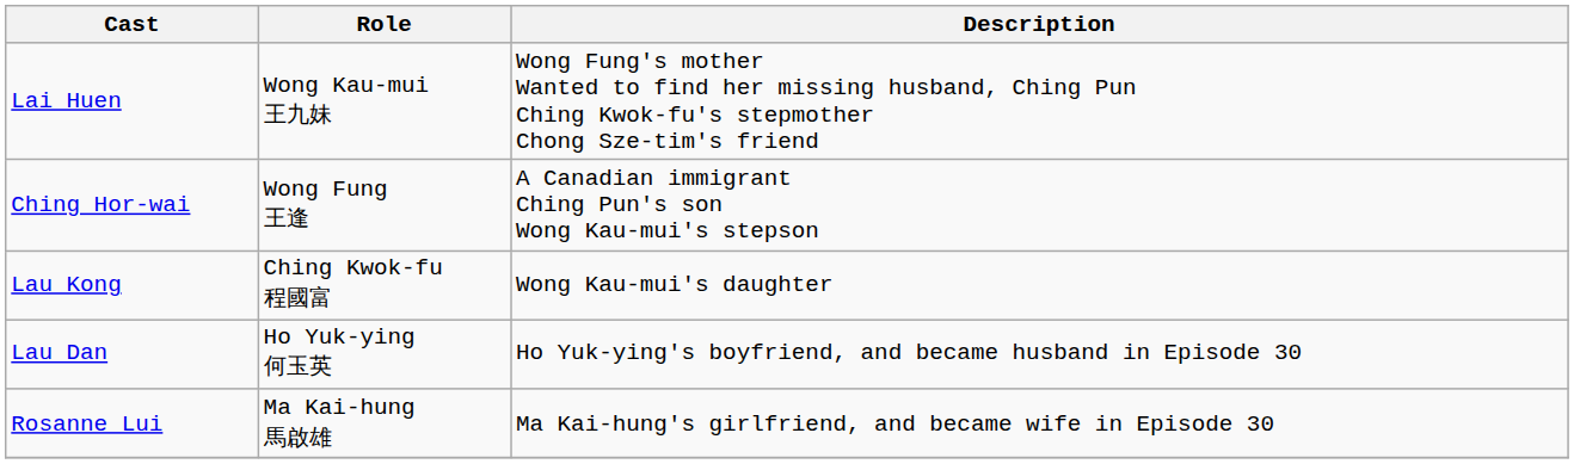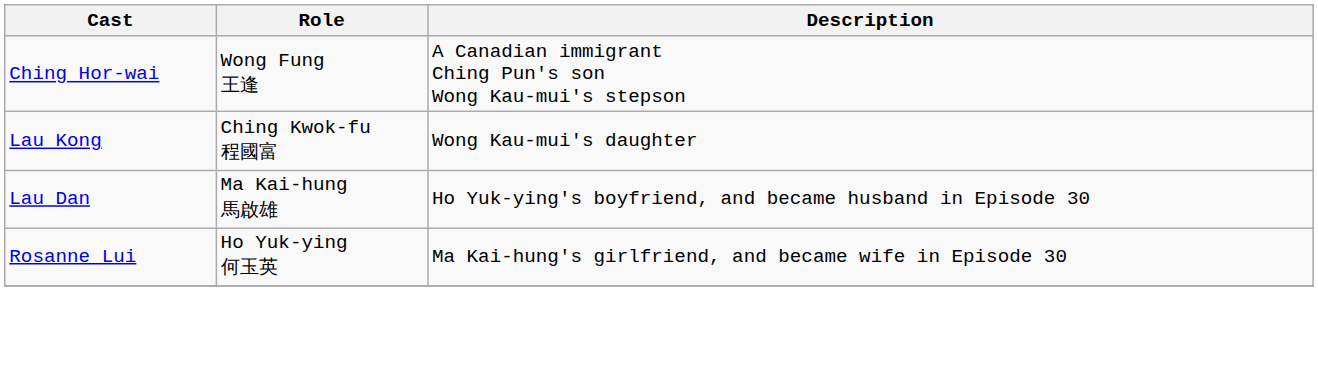 <table class="wikitable" width="70%">
 <tr>
 <th>Cast</th>
 <th>Role</th>
 <th>Description</th>
-</tr>
-<tr>
-<td><a href='#'>Lai Huen</a></td>
-<td>Wong Kau-mui<br>王九妹</td>
-<td>Wong Fung's mother<br>Wanted to find her missing husband, Ching Pun<br>Ching Kwok-fu's stepmother<br>Chong Sze-tim's friend</td>
 </tr>
 <tr>
 <td><a href='#'>Ching Hor-wai</a></td>
 <td>Wong Fung<br>王逢</td>
 <td>A Canadian immigrant<br>Ching Pun's son<br>Wong Kau-mui's stepson</td>
 </tr>
 <tr>
 <td><a href='#'>Lau Kong</a></td>
 <td>Ching Kwok-fu<br>程國富</td>
 <td>Wong Kau-mui's daughter</td>
 </tr>
 <tr>
 <td><a href='#'>Lau Dan</a></td>
-<td>Ho Yuk-ying<br>何玉英</td>
+<td>Ma Kai-hung<br>馬啟雄</td>
 <td>Ho Yuk-ying's boyfriend, and became husband in Episode 30</td>
 </tr>
 <tr>
 <td><a href='#'>Rosanne Lui</a></td>
-<td>Ma Kai-hung<br>馬啟雄</td>
+<td>Ho Yuk-ying<br>何玉英</td>
 <td>Ma Kai-hung's girlfriend, and became wife in Episode 30</td>
 </tr>
 <tr>
 </tr>
 </table>
